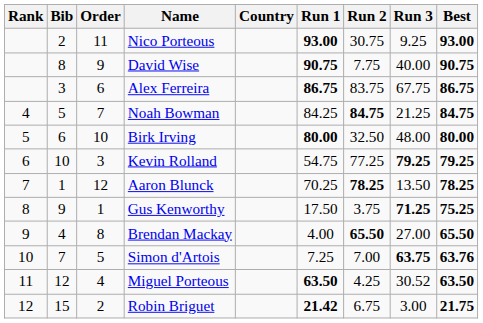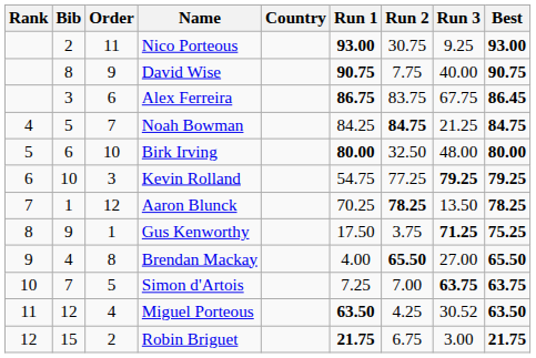 <table class="wikitable sortable" style="text-align:center">
 <tr>
 <th>Rank</th>
 <th>Bib</th>
 <th>Order</th>
 <th>Name</th>
 <th>Country</th>
 <th>Run 1</th>
 <th>Run 2</th>
 <th>Run 3</th>
 <th>Best</th>
 </tr>
 <tr>
 <td></td>
 <td>2</td>
 <td>11</td>
 <td align=left><a href='#'>Nico Porteous</a></td>
 <td align=left></td>
 <td><strong>93.00</strong></td>
 <td>30.75</td>
 <td>9.25</td>
 <td><strong>93.00</strong></td>
 </tr>
 <tr>
 <td></td>
 <td>8</td>
 <td>9</td>
 <td align=left><a href='#'>David Wise</a></td>
 <td align=left></td>
 <td><strong>90.75</strong></td>
 <td>7.75</td>
 <td>40.00</td>
 <td><strong>90.75</strong></td>
 </tr>
 <tr>
 <td></td>
 <td>3</td>
 <td>6</td>
 <td align=left><a href='#'>Alex Ferreira</a></td>
 <td align=left></td>
 <td><strong>86.75</strong></td>
 <td>83.75</td>
 <td>67.75</td>
-<td><strong>86.75</strong></td>
+<td><strong>86.45</strong></td>
 </tr>
 <tr>
 <td>4</td>
 <td>5</td>
 <td>7</td>
 <td align=left><a href='#'>Noah Bowman</a></td>
 <td align=left></td>
 <td>84.25</td>
 <td><strong>84.75</strong></td>
 <td>21.25</td>
 <td><strong>84.75</strong></td>
 </tr>
 <tr>
 <td>5</td>
 <td>6</td>
 <td>10</td>
 <td align=left><a href='#'>Birk Irving</a></td>
 <td align=left></td>
 <td><strong>80.00</strong></td>
 <td>32.50</td>
 <td>48.00</td>
 <td><strong>80.00</strong></td>
 </tr>
 <tr>
 <td>6</td>
 <td>10</td>
 <td>3</td>
 <td align=left><a href='#'>Kevin Rolland</a></td>
 <td align=left></td>
 <td>54.75</td>
 <td>77.25</td>
 <td><strong>79.25</strong></td>
 <td><strong>79.25</strong></td>
 </tr>
 <tr>
 <td>7</td>
 <td>1</td>
 <td>12</td>
 <td align=left><a href='#'>Aaron Blunck</a></td>
 <td align=left></td>
 <td>70.25</td>
 <td><strong>78.25</strong></td>
 <td>13.50</td>
 <td><strong>78.25</strong></td>
 </tr>
 <tr>
 <td>8</td>
 <td>9</td>
 <td>1</td>
 <td align=left><a href='#'>Gus Kenworthy</a></td>
 <td align=left></td>
 <td>17.50</td>
 <td>3.75</td>
 <td><strong>71.25</strong></td>
 <td><strong>75.25</strong></td>
 </tr>
 <tr>
 <td>9</td>
 <td>4</td>
 <td>8</td>
 <td align=left><a href='#'>Brendan Mackay</a></td>
 <td align=left></td>
 <td>4.00</td>
 <td><strong>65.50</strong></td>
 <td>27.00</td>
 <td><strong>65.50</strong></td>
 </tr>
 <tr>
 <td>10</td>
 <td>7</td>
 <td>5</td>
 <td align=left><a href='#'>Simon d'Artois</a></td>
 <td align=left></td>
 <td>7.25</td>
 <td>7.00</td>
 <td><strong>63.75 </strong></td>
-<td><strong>63.76 </strong></td>
+<td><strong>63.75 </strong></td>
 </tr>
 <tr>
 <td>11</td>
 <td>12</td>
 <td>4</td>
 <td align=left><a href='#'>Miguel Porteous</a></td>
 <td align=left></td>
 <td><strong>63.50</strong></td>
 <td>4.25</td>
 <td>30.52</td>
 <td><strong>63.50</strong></td>
 </tr>
 <tr>
 <td>12</td>
 <td>15</td>
 <td>2</td>
 <td align=left><a href='#'>Robin Briguet</a></td>
 <td align=left></td>
-<td><strong>21.42</strong></td>
+<td><strong>21.75</strong></td>
 <td>6.75</td>
 <td>3.00</td>
 <td><strong>21.75</strong></td>
 </tr>
 </table>
